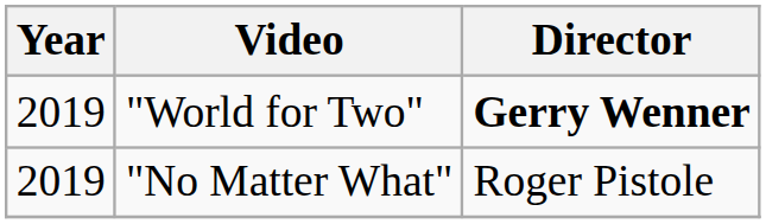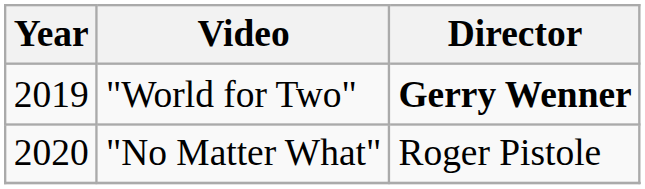 <table class="wikitable">
 <tr>
 <th>Year</th>
 <th>Video</th>
 <th>Director</th>
 </tr>
 <tr>
 <td>2019</td>
 <td>"World for Two"</td>
 <td><strong>Gerry Wenner</strong></td>
 </tr>
 <tr>
-<td>2019</td>
+<td>2020</td>
 <td>"No Matter What"</td>
 <td>Roger Pistole</td>
 </tr>
 <tr>
 </tr>
 </table>
